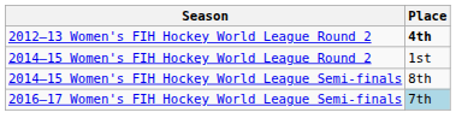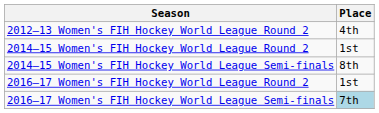 <table class="wikitable collapsible">
 <tr>
 <th>Season</th>
 <th>Place</th>
 </tr>
 <tr>
 <td><a href='#'>2012–13 Women's FIH Hockey World League Round 2</a></td>
-<td><strong>4th</strong></td>
+<td>4th</td>
 </tr>
 <tr>
 <td><a href='#'>2014–15 Women's FIH Hockey World League Round 2</a></td>
 <td>1st</td>
 </tr>
 <tr>
 <td><a href='#'>2014–15 Women's FIH Hockey World League Semi-finals</a></td>
 <td>8th</td>
 </tr>
 <tr>
+<td><a href='#'>2016–17 Women's FIH Hockey World League Round 2</a></td>
+<td>1st</td>
+</tr>
+<tr>
 <td><a href='#'>2016–17 Women's FIH Hockey World League Semi-finals</a></td>
 <td style="background: lightblue;">7th</td>
 </tr>
 </table>
